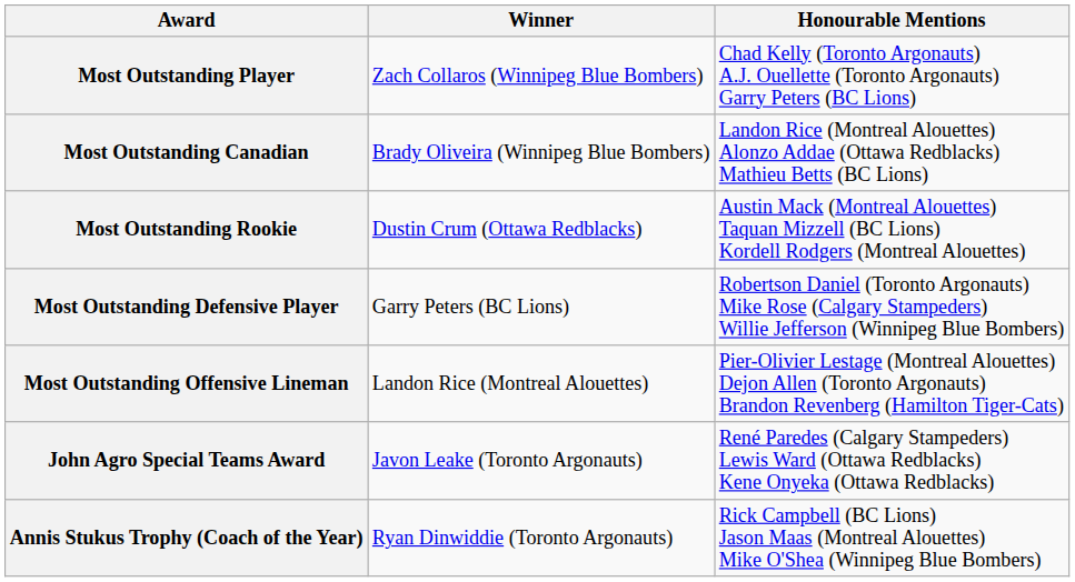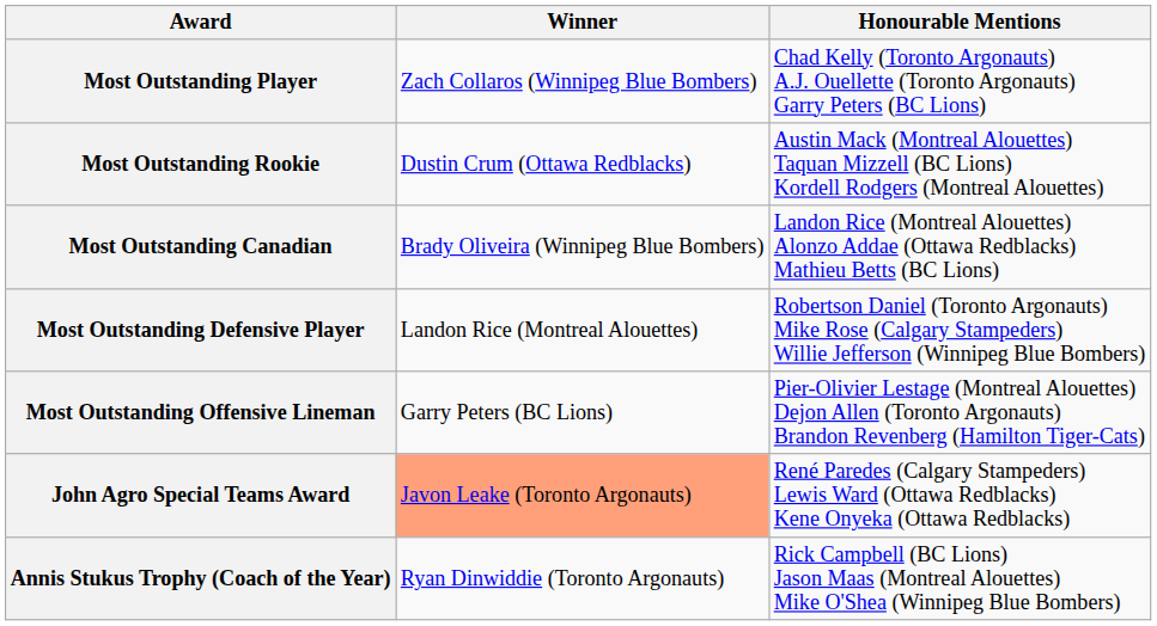 <table class="wikitable collapsible collapsed">
 <tr>
 <th>Award</th>
 <th>Winner</th>
 <th>Honourable Mentions</th>
 </tr>
 <tr>
 <th>Most Outstanding Player</th>
 <td><a href='#'>Zach Collaros</a> (<a href='#'>Winnipeg Blue Bombers</a>)</td>
 <td><a href='#'>Chad Kelly</a> (<a href='#'>Toronto Argonauts</a>)<br><a href='#'>A.J. Ouellette</a> (Toronto Argonauts)<br><a href='#'>Garry Peters</a> (<a href='#'>BC Lions</a>)</td>
 </tr>
 <tr>
+<th>Most Outstanding Rookie</th>
+<td><a href='#'>Dustin Crum</a> (<a href='#'>Ottawa Redblacks</a>)</td>
+<td><a href='#'>Austin Mack</a> (<a href='#'>Montreal Alouettes</a>)<br><a href='#'>Taquan Mizzell</a> (BC Lions)<br><a href='#'>Kordell Rodgers</a> (Montreal Alouettes)</td>
+</tr>
+<tr>
 <th>Most Outstanding Canadian</th>
 <td><a href='#'>Brady Oliveira</a> (Winnipeg Blue Bombers)</td>
 <td><a href='#'>Landon Rice</a> (Montreal Alouettes)<br><a href='#'>Alonzo Addae</a> (Ottawa Redblacks)<br><a href='#'>Mathieu Betts</a> (BC Lions)</td>
 </tr>
 <tr>
-<th>Most Outstanding Rookie</th>
-<td><a href='#'>Dustin Crum</a> (<a href='#'>Ottawa Redblacks</a>)</td>
-<td><a href='#'>Austin Mack</a> (<a href='#'>Montreal Alouettes</a>)<br><a href='#'>Taquan Mizzell</a> (BC Lions)<br><a href='#'>Kordell Rodgers</a> (Montreal Alouettes)</td>
-</tr>
-<tr>
 <th>Most Outstanding Defensive Player</th>
-<td>Garry Peters (BC Lions)</td>
+<td>Landon Rice (Montreal Alouettes)</td>
 <td><a href='#'>Robertson Daniel</a> (Toronto Argonauts)<br><a href='#'>Mike Rose</a> (<a href='#'>Calgary Stampeders</a>)<br><a href='#'>Willie Jefferson</a> (Winnipeg Blue Bombers)</td>
 </tr>
 <tr>
 <th>Most Outstanding Offensive Lineman</th>
-<td>Landon Rice (Montreal Alouettes)</td>
+<td>Garry Peters (BC Lions)</td>
 <td><a href='#'>Pier-Olivier Lestage</a> (Montreal Alouettes)<br><a href='#'>Dejon Allen</a> (Toronto Argonauts)<br><a href='#'>Brandon Revenberg</a> (<a href='#'>Hamilton Tiger-Cats</a>)</td>
 </tr>
 <tr>
 <th>John Agro Special Teams Award</th>
-<td><a href='#'>Javon Leake</a> (Toronto Argonauts)</td>
+<td style="background: lightsalmon;"><a href='#'>Javon Leake</a> (Toronto Argonauts)</td>
 <td><a href='#'>René Paredes</a> (Calgary Stampeders)<br><a href='#'>Lewis Ward</a> (Ottawa Redblacks)<br><a href='#'>Kene Onyeka</a> (Ottawa Redblacks)</td>
 </tr>
 <tr>
 <th>Annis Stukus Trophy (Coach of the Year)</th>
 <td><a href='#'>Ryan Dinwiddie</a> (Toronto Argonauts)</td>
 <td><a href='#'>Rick Campbell</a> (BC Lions)<br><a href='#'>Jason Maas</a> (Montreal Alouettes)<br><a href='#'>Mike O'Shea</a> (Winnipeg Blue Bombers)</td>
 </tr>
 </table>
